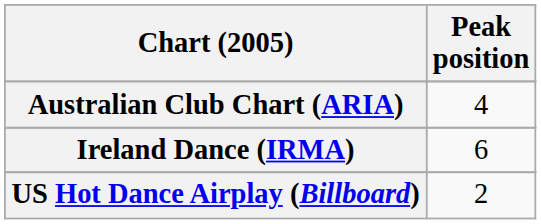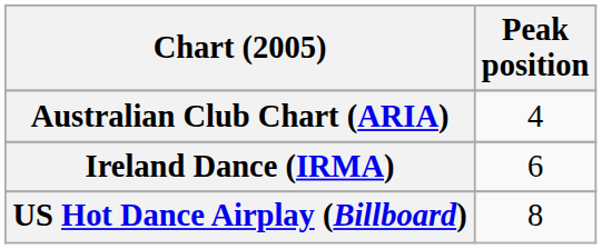 <table class="wikitable sortable plainrowheaders" style="text-align:center">
 <tr>
 <th>Chart (2005)</th>
 <th>Peak<br>position</th>
 </tr>
 <tr>
 </tr>
 <tr>
 <th scope="row">Australian Club Chart (<a href='#'>ARIA</a>)</th>
 <td>4</td>
 </tr>
 <tr>
 </tr>
 <tr>
 </tr>
 <tr>
 </tr>
 <tr>
 </tr>
 <tr>
 </tr>
 <tr>
 <th scope="row">Ireland Dance (<a href='#'>IRMA</a>)</th>
 <td>6</td>
 </tr>
 <tr>
 </tr>
 <tr>
 </tr>
 <tr>
 </tr>
 <tr>
 </tr>
 <tr>
 </tr>
 <tr>
 </tr>
 <tr>
 <th scope="row">US <a href='#'>Hot Dance Airplay</a> (<em><a href='#'>Billboard</a></em>)</th>
-<td>2</td>
+<td>8</td>
 </tr>
 </table>
